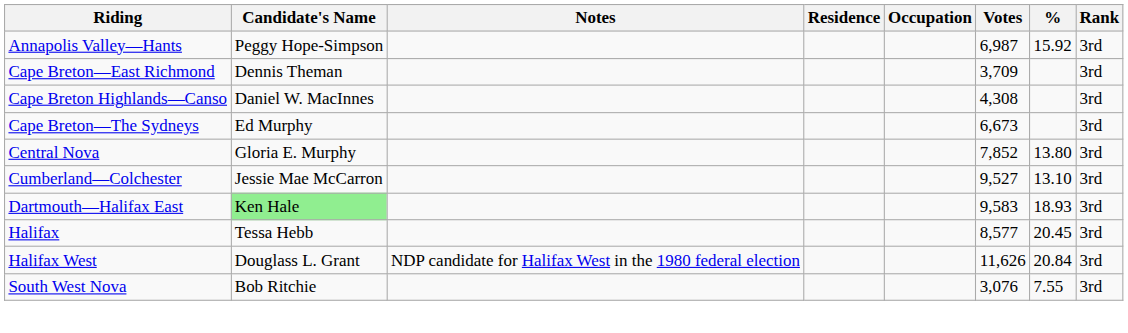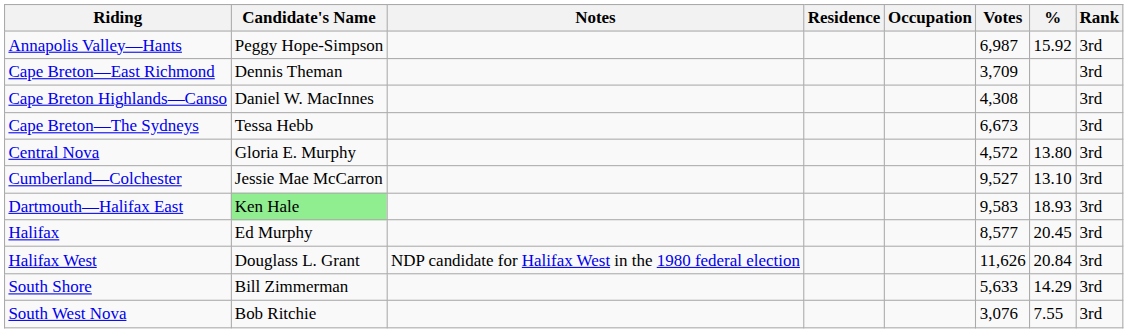 <table class="wikitable sortable">
 <tr>
 <th>Riding<br></th>
 <th>Candidate's Name</th>
 <th>Notes</th>
 <th>Residence</th>
 <th>Occupation</th>
 <th>Votes</th>
 <th>%</th>
 <th>Rank</th>
 </tr>
 <tr>
 <td><a href='#'>Annapolis Valley—Hants</a></td>
 <td>Peggy Hope-Simpson</td>
 <td></td>
 <td></td>
 <td></td>
 <td>6,987</td>
 <td>15.92</td>
 <td>3rd</td>
 </tr>
 <tr>
 <td><a href='#'>Cape Breton—East Richmond</a></td>
 <td>Dennis Theman</td>
 <td></td>
 <td></td>
 <td></td>
 <td>3,709</td>
 <td></td>
 <td>3rd</td>
 </tr>
 <tr>
 <td><a href='#'>Cape Breton Highlands—Canso</a></td>
 <td>Daniel W. MacInnes</td>
 <td></td>
 <td></td>
 <td></td>
 <td>4,308</td>
 <td></td>
 <td>3rd</td>
 </tr>
 <tr>
 <td><a href='#'>Cape Breton—The Sydneys</a></td>
-<td>Ed Murphy</td>
+<td>Tessa Hebb</td>
 <td></td>
 <td></td>
 <td></td>
 <td>6,673</td>
 <td></td>
 <td>3rd</td>
 </tr>
 <tr>
 <td><a href='#'>Central Nova</a></td>
 <td>Gloria E. Murphy</td>
 <td></td>
 <td></td>
 <td></td>
-<td>7,852</td>
+<td>4,572</td>
 <td>13.80</td>
 <td>3rd</td>
 </tr>
 <tr>
 <td><a href='#'>Cumberland—Colchester</a></td>
 <td>Jessie Mae McCarron</td>
 <td></td>
 <td></td>
 <td></td>
 <td>9,527</td>
 <td>13.10</td>
 <td>3rd</td>
 </tr>
 <tr>
 <td><a href='#'>Dartmouth—Halifax East</a></td>
 <td style="background: lightgreen;">Ken Hale</td>
 <td></td>
 <td></td>
 <td></td>
 <td>9,583</td>
 <td>18.93</td>
 <td>3rd</td>
 </tr>
 <tr>
 <td><a href='#'>Halifax</a></td>
-<td>Tessa Hebb</td>
+<td>Ed Murphy</td>
 <td></td>
 <td></td>
 <td></td>
 <td>8,577</td>
 <td>20.45</td>
 <td>3rd</td>
 </tr>
 <tr>
 <td><a href='#'>Halifax West</a></td>
 <td>Douglass L. Grant</td>
 <td>NDP candidate for <a href='#'>Halifax West</a> in the <a href='#'>1980 federal election</a></td>
 <td></td>
 <td></td>
 <td>11,626</td>
 <td>20.84</td>
 <td>3rd</td>
 </tr>
 <tr>
+<td><a href='#'>South Shore</a></td>
+<td>Bill Zimmerman</td>
+<td></td>
+<td></td>
+<td></td>
+<td>5,633</td>
+<td>14.29</td>
+<td>3rd</td>
+</tr>
+<tr>
 <td><a href='#'>South West Nova</a></td>
 <td>Bob Ritchie</td>
 <td></td>
 <td></td>
 <td></td>
 <td>3,076</td>
 <td>7.55</td>
 <td>3rd</td>
 </tr>
 </table>
